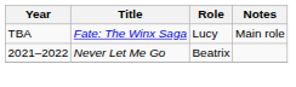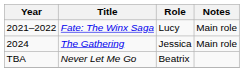 <table class="wikitable sortable">
 <tr>
 <th>Year</th>
 <th>Title</th>
 <th>Role</th>
 <th class="unsortable">Notes</th>
 </tr>
 <tr>
-<td>TBA</td>
+<td>2021–2022</td>
 <td><em><a href='#'>Fate: The Winx Saga</a></em></td>
 <td>Lucy</td>
 <td>Main role</td>
 </tr>
 <tr>
-<td>2021–2022</td>
+<td>2024</td>
+<td><em><a href='#'>The Gathering</a></em></td>
+<td>Jessica</td>
+<td>Main role</td>
+</tr>
+<tr>
+<td>TBA</td>
 <td><em>Never Let Me Go</em></td>
 <td>Beatrix</td>
 <td></td>
 </tr>
 <tr>
 </tr>
 </table>
